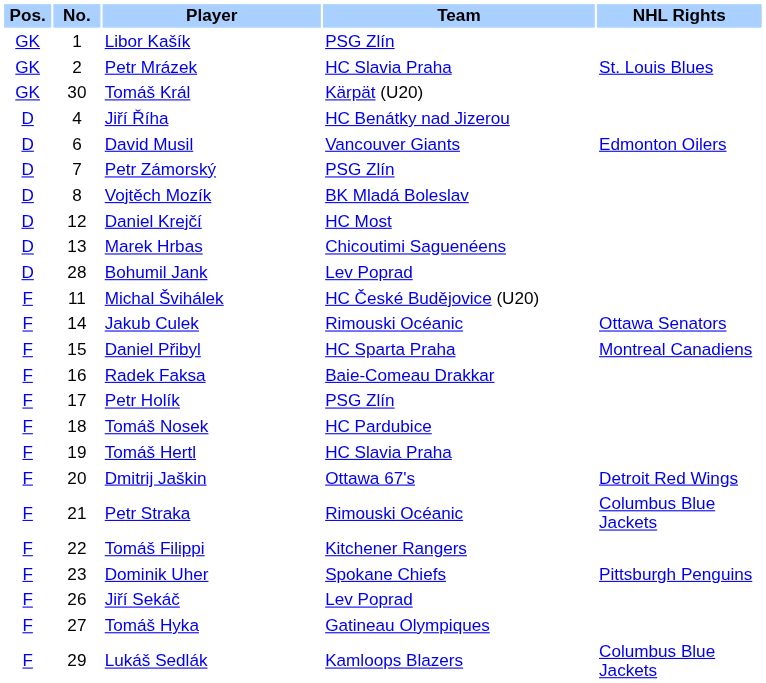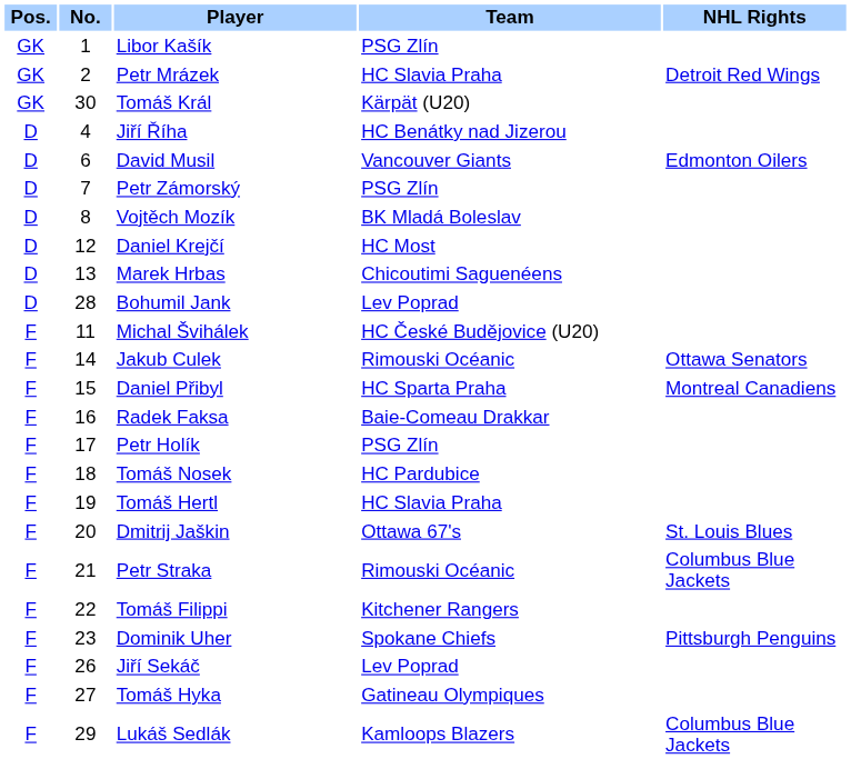 <table border="0" cellspacing="2" cellpadding="2">
 <tr bgcolor=AAD0FF>
 <th width=40>Pos.</th>
 <th width=40>No.</th>
 <th width=200>Player</th>
 <th width=250>Team</th>
 <th width=150>NHL Rights</th>
 </tr>
 <tr>
 <td style="text-align:center;"><a href='#'>GK</a></td>
 <td style="text-align:center;">1</td>
 <td><a href='#'>Libor Kašík</a></td>
 <td> <a href='#'>PSG Zlín</a></td>
 <td></td>
 </tr>
 <tr>
 <td style="text-align:center;"><a href='#'>GK</a></td>
 <td style="text-align:center;">2</td>
 <td><a href='#'>Petr Mrázek</a></td>
 <td> <a href='#'>HC Slavia Praha</a></td>
-<td><a href='#'>St. Louis Blues</a></td>
+<td><a href='#'>Detroit Red Wings</a></td>
 </tr>
 <tr>
 <td style="text-align:center;"><a href='#'>GK</a></td>
 <td style="text-align:center;">30</td>
 <td><a href='#'>Tomáš Král</a></td>
 <td> <a href='#'>Kärpät</a> (U20)</td>
 <td></td>
 </tr>
 <tr>
 <td style="text-align:center;"><a href='#'>D</a></td>
 <td style="text-align:center;">4</td>
 <td><a href='#'>Jiří Říha</a></td>
 <td> <a href='#'>HC Benátky nad Jizerou</a></td>
 <td></td>
 </tr>
 <tr>
 <td style="text-align:center;"><a href='#'>D</a></td>
 <td style="text-align:center;">6</td>
 <td><a href='#'>David Musil</a></td>
 <td> <a href='#'>Vancouver Giants</a></td>
 <td><a href='#'>Edmonton Oilers</a></td>
 </tr>
 <tr>
 <td style="text-align:center;"><a href='#'>D</a></td>
 <td style="text-align:center;">7</td>
 <td><a href='#'>Petr Zámorský</a></td>
 <td> <a href='#'>PSG Zlín</a></td>
 <td></td>
 </tr>
 <tr>
 <td style="text-align:center;"><a href='#'>D</a></td>
 <td style="text-align:center;">8</td>
 <td><a href='#'>Vojtěch Mozík</a></td>
 <td> <a href='#'>BK Mladá Boleslav</a></td>
 <td></td>
 </tr>
 <tr>
 <td style="text-align:center;"><a href='#'>D</a></td>
 <td style="text-align:center;">12</td>
 <td><a href='#'>Daniel Krejčí</a></td>
 <td> <a href='#'>HC Most</a></td>
 <td></td>
 </tr>
 <tr>
 <td style="text-align:center;"><a href='#'>D</a></td>
 <td style="text-align:center;">13</td>
 <td><a href='#'>Marek Hrbas</a></td>
 <td> <a href='#'>Chicoutimi Saguenéens</a></td>
 <td></td>
 </tr>
 <tr>
 <td style="text-align:center;"><a href='#'>D</a></td>
 <td style="text-align:center;">28</td>
 <td><a href='#'>Bohumil Jank</a></td>
 <td> <a href='#'>Lev Poprad</a></td>
 <td></td>
 </tr>
 <tr>
 <td style="text-align:center;"><a href='#'>F</a></td>
 <td style="text-align:center;">11</td>
 <td><a href='#'>Michal Švihálek</a></td>
 <td> <a href='#'>HC České Budějovice</a> (U20)</td>
 <td></td>
 </tr>
 <tr>
 <td style="text-align:center;"><a href='#'>F</a></td>
 <td style="text-align:center;">14</td>
 <td><a href='#'>Jakub Culek</a></td>
 <td> <a href='#'>Rimouski Océanic</a></td>
 <td><a href='#'>Ottawa Senators</a></td>
 </tr>
 <tr>
 <td style="text-align:center;"><a href='#'>F</a></td>
 <td style="text-align:center;">15</td>
 <td><a href='#'>Daniel Přibyl</a></td>
 <td> <a href='#'>HC Sparta Praha</a></td>
 <td><a href='#'>Montreal Canadiens</a></td>
 </tr>
 <tr>
 <td style="text-align:center;"><a href='#'>F</a></td>
 <td style="text-align:center;">16</td>
 <td><a href='#'>Radek Faksa</a></td>
 <td> <a href='#'>Baie-Comeau Drakkar</a></td>
 <td></td>
 </tr>
 <tr>
 <td style="text-align:center;"><a href='#'>F</a></td>
 <td style="text-align:center;">17</td>
 <td><a href='#'>Petr Holík</a></td>
 <td> <a href='#'>PSG Zlín</a></td>
 <td></td>
 </tr>
 <tr>
 <td style="text-align:center;"><a href='#'>F</a></td>
 <td style="text-align:center;">18</td>
 <td><a href='#'>Tomáš Nosek</a></td>
 <td> <a href='#'>HC Pardubice</a></td>
 <td></td>
 </tr>
 <tr>
 <td style="text-align:center;"><a href='#'>F</a></td>
 <td style="text-align:center;">19</td>
 <td><a href='#'>Tomáš Hertl</a></td>
 <td> <a href='#'>HC Slavia Praha</a></td>
 <td></td>
 </tr>
 <tr>
 <td style="text-align:center;"><a href='#'>F</a></td>
 <td style="text-align:center;">20</td>
 <td><a href='#'>Dmitrij Jaškin</a></td>
 <td> <a href='#'>Ottawa 67's</a></td>
-<td><a href='#'>Detroit Red Wings</a></td>
+<td><a href='#'>St. Louis Blues</a></td>
 </tr>
 <tr>
 <td style="text-align:center;"><a href='#'>F</a></td>
 <td style="text-align:center;">21</td>
 <td><a href='#'>Petr Straka</a></td>
 <td> <a href='#'>Rimouski Océanic</a></td>
 <td><a href='#'>Columbus Blue Jackets</a></td>
 </tr>
 <tr>
 <td style="text-align:center;"><a href='#'>F</a></td>
 <td style="text-align:center;">22</td>
 <td><a href='#'>Tomáš Filippi</a></td>
 <td> <a href='#'>Kitchener Rangers</a></td>
 <td></td>
 </tr>
 <tr>
 <td style="text-align:center;"><a href='#'>F</a></td>
 <td style="text-align:center;">23</td>
 <td><a href='#'>Dominik Uher</a></td>
 <td> <a href='#'>Spokane Chiefs</a></td>
 <td><a href='#'>Pittsburgh Penguins</a></td>
 </tr>
 <tr>
 <td style="text-align:center;"><a href='#'>F</a></td>
 <td style="text-align:center;">26</td>
 <td><a href='#'>Jiří Sekáč</a></td>
 <td> <a href='#'>Lev Poprad</a></td>
 <td></td>
 </tr>
 <tr>
 <td style="text-align:center;"><a href='#'>F</a></td>
 <td style="text-align:center;">27</td>
 <td><a href='#'>Tomáš Hyka</a></td>
 <td> <a href='#'>Gatineau Olympiques</a></td>
 <td></td>
 </tr>
 <tr>
 <td style="text-align:center;"><a href='#'>F</a></td>
 <td style="text-align:center;">29</td>
 <td><a href='#'>Lukáš Sedlák</a></td>
 <td> <a href='#'>Kamloops Blazers</a></td>
 <td><a href='#'>Columbus Blue Jackets</a></td>
 </tr>
 </table>
